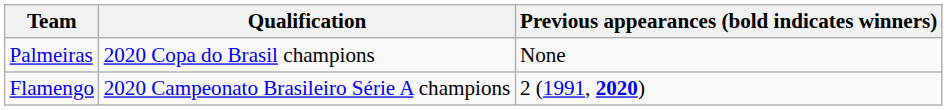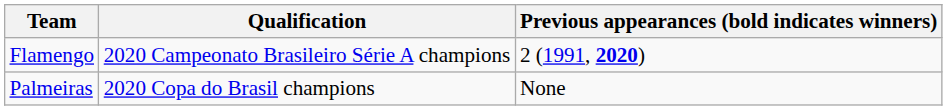 <table class="wikitable">
 <tr>
 <th>Team</th>
 <th>Qualification</th>
 <th>Previous appearances (bold indicates winners)</th>
 </tr>
 <tr>
+<td> <a href='#'>Flamengo</a></td>
+<td><a href='#'>2020 Campeonato Brasileiro Série A</a> champions</td>
+<td>2 (<a href='#'>1991</a>, <strong><a href='#'>2020</a></strong>)</td>
+</tr>
+<tr>
 <td> <a href='#'>Palmeiras</a></td>
 <td><a href='#'>2020 Copa do Brasil</a> champions</td>
 <td>None</td>
 </tr>
-<tr>
-<td> <a href='#'>Flamengo</a></td>
-<td><a href='#'>2020 Campeonato Brasileiro Série A</a> champions</td>
-<td>2 (<a href='#'>1991</a>, <strong><a href='#'>2020</a></strong>)</td>
-</tr>
 </table>
